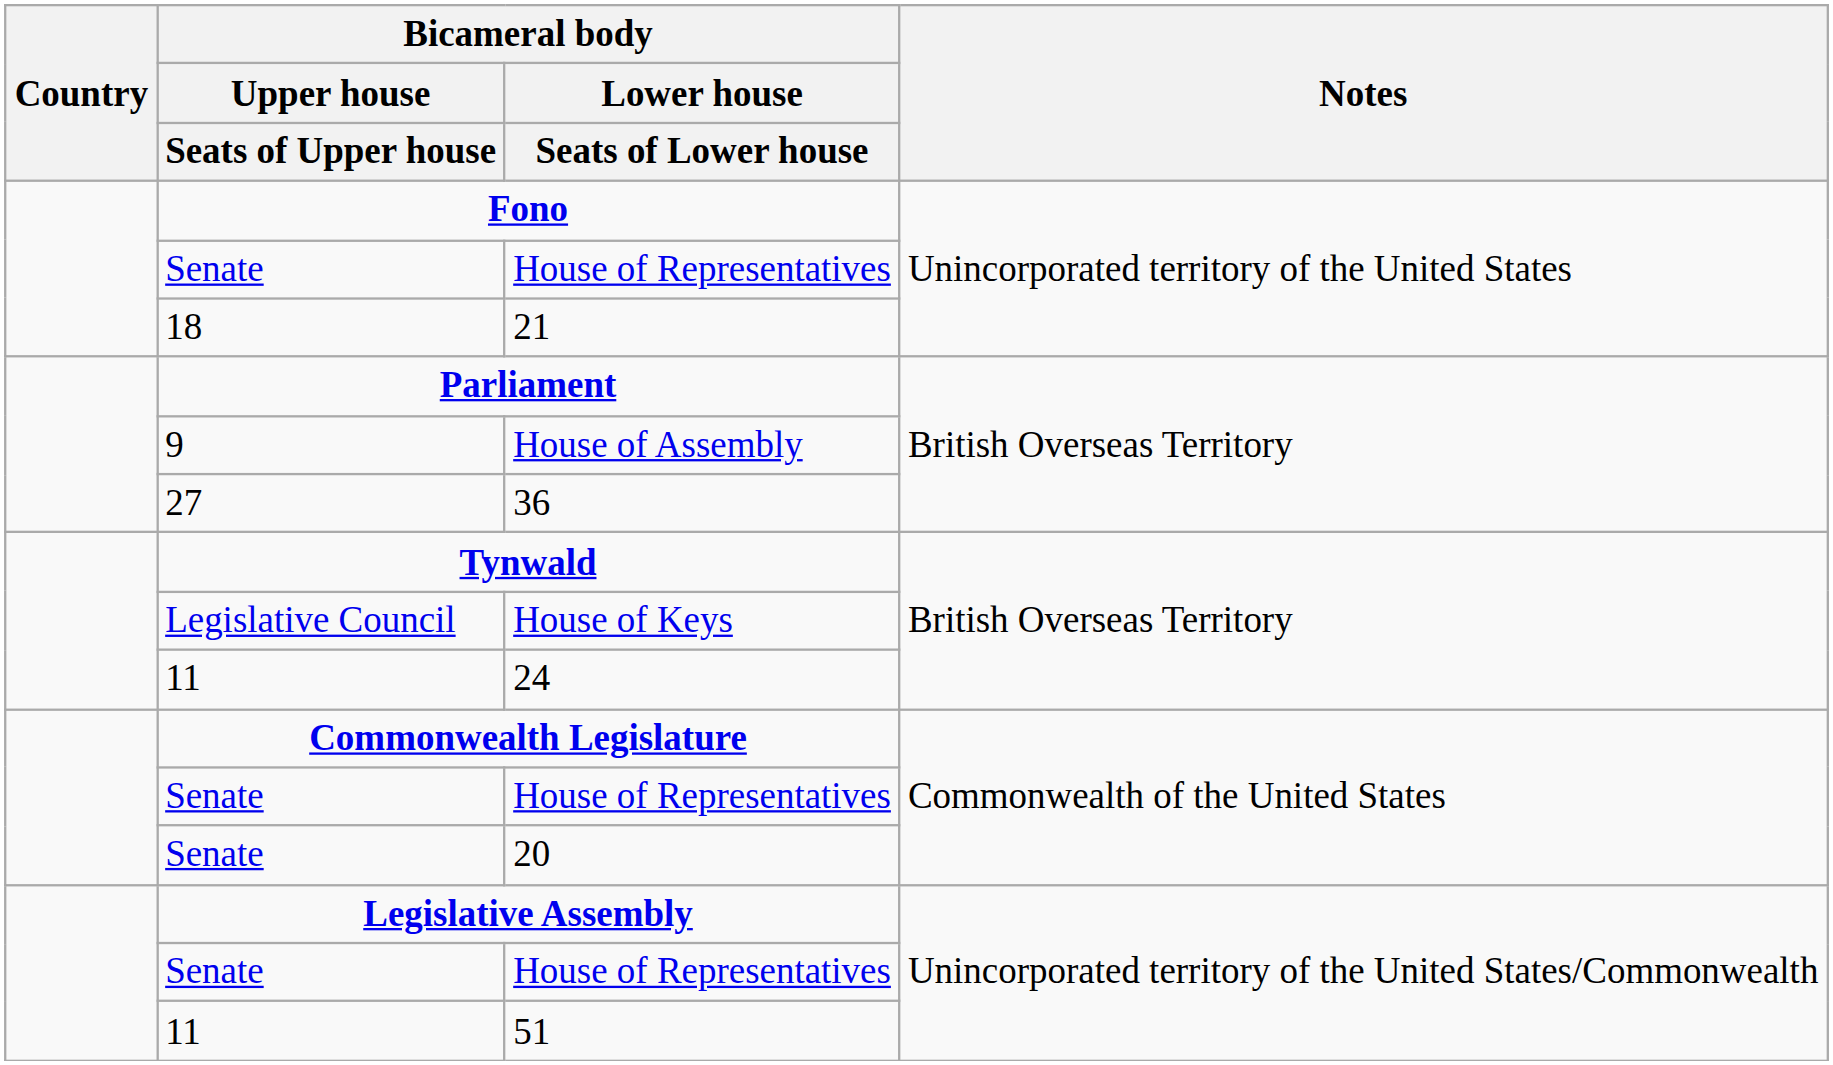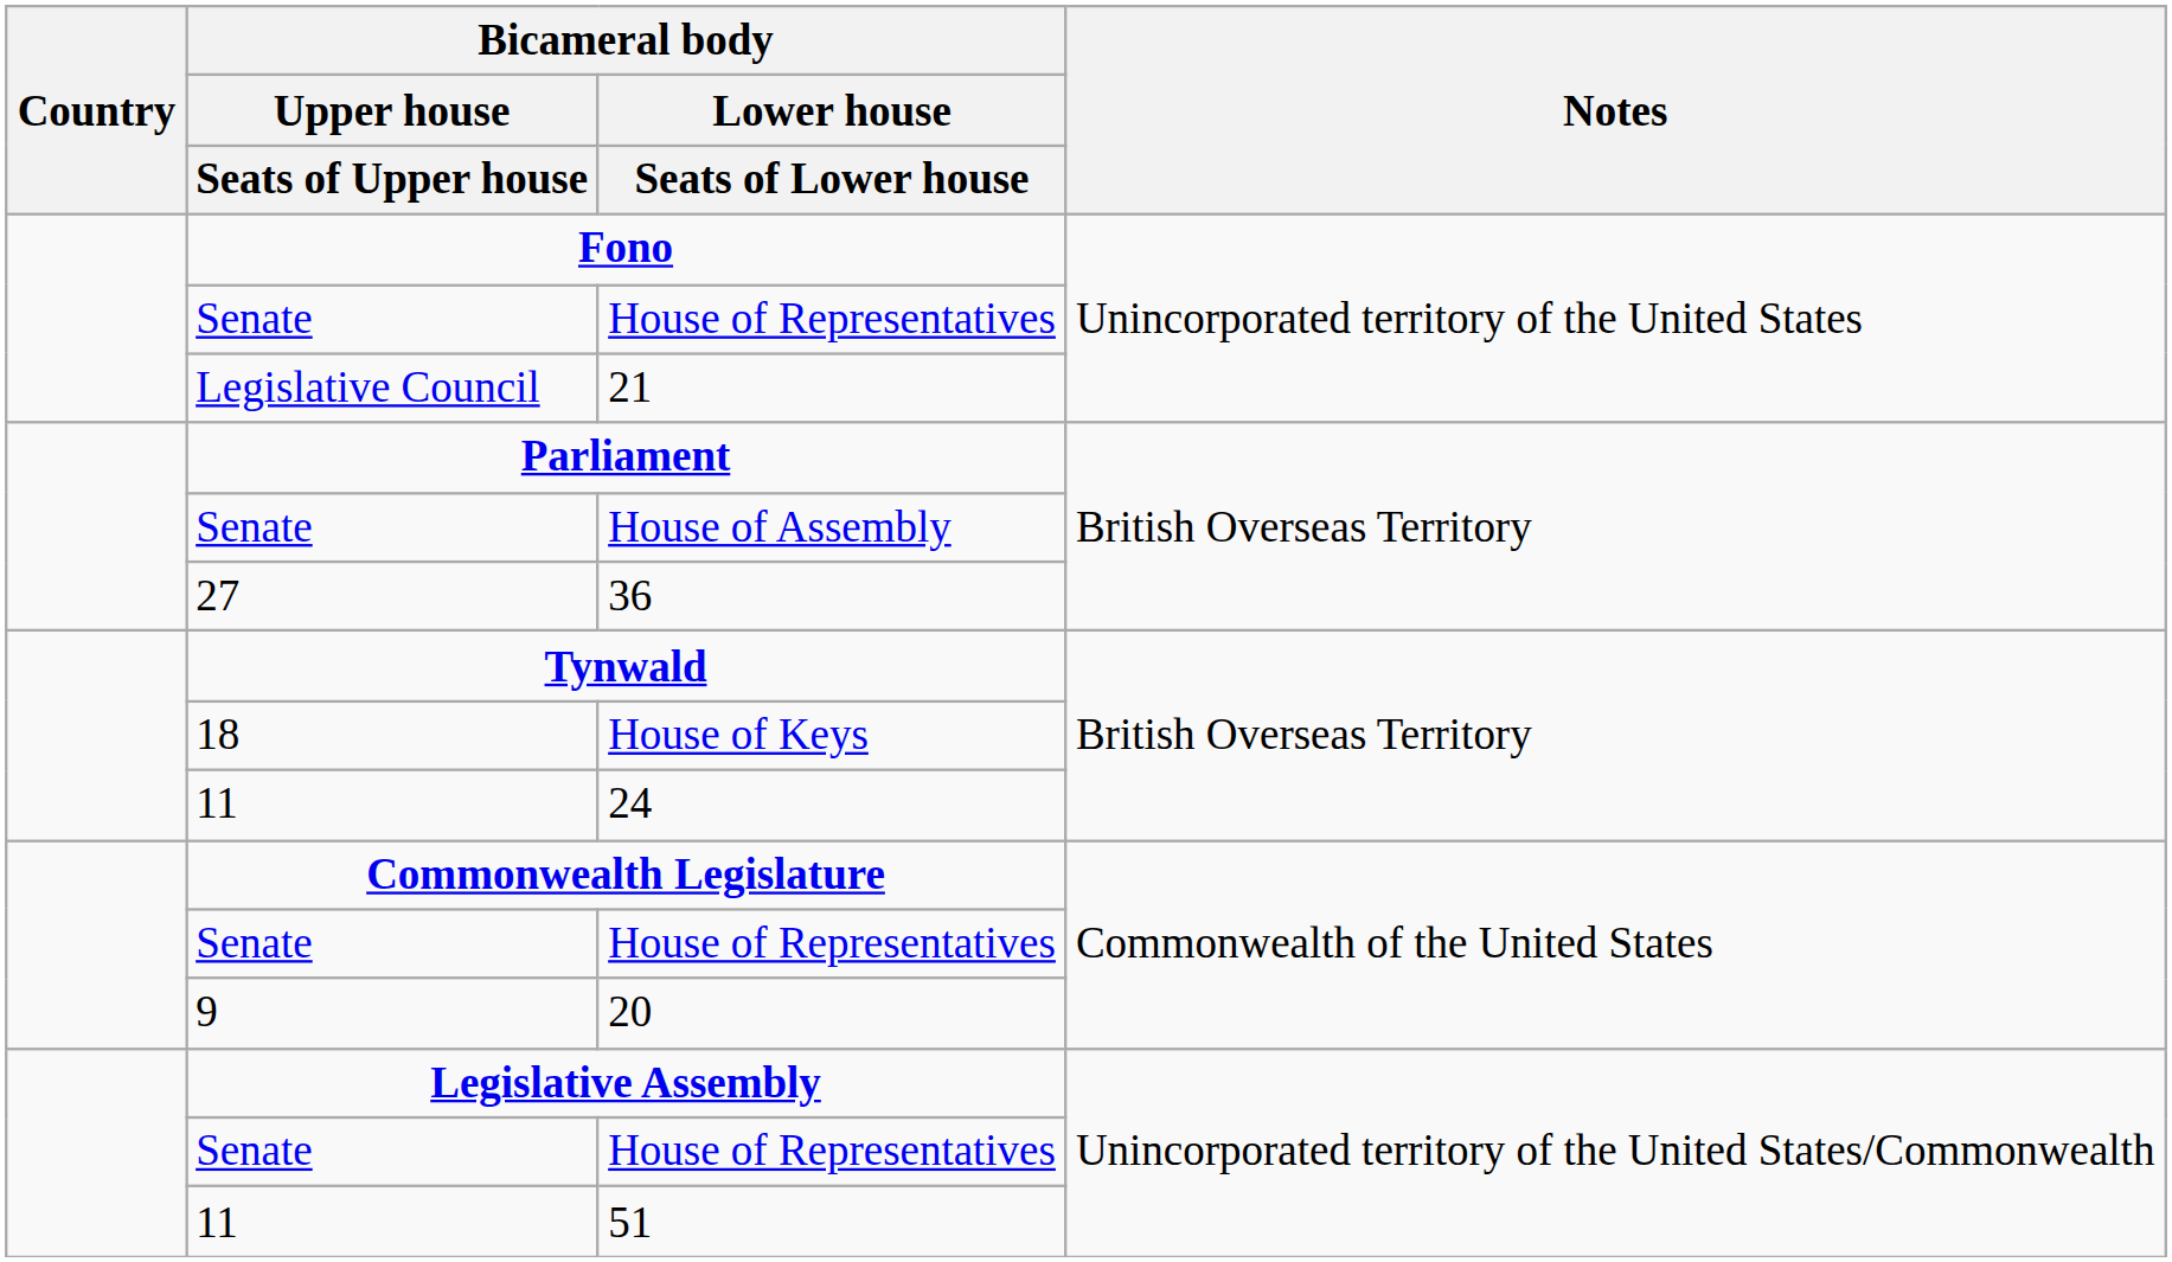 <table class="wikitable sortable" style="margin:auto;">
 <tr>
 <th rowspan=3>Country</th>
 <th colspan=2>Bicameral body</th>
 <th rowspan=3>Notes</th>
 </tr>
 <tr>
 <th>Upper house</th>
 <th>Lower house</th>
 </tr>
 <tr>
 <th>Seats of Upper house</th>
 <th>Seats of Lower house</th>
 </tr>
 <tr>
 <td rowspan=3></td>
 <td colspan="2" style="text-align:center;"><strong><a href='#'>Fono</a></strong></td>
 <td rowspan=3>Unincorporated territory of the United States</td>
 </tr>
 <tr>
 <td><a href='#'>Senate</a></td>
 <td><a href='#'>House of Representatives</a></td>
 </tr>
 <tr>
-<td>18</td>
+<td><a href='#'>Legislative Council</a></td>
 <td>21</td>
 </tr>
 <tr>
 <td rowspan=3></td>
 <td colspan="2" style="text-align:center;"><strong><a href='#'>Parliament</a></strong></td>
 <td rowspan=3>British Overseas Territory</td>
 </tr>
 <tr>
-<td>9</td>
+<td><a href='#'>Senate</a></td>
 <td><a href='#'>House of Assembly</a></td>
 </tr>
 <tr>
 <td>27</td>
 <td>36</td>
 </tr>
 <tr>
 <td rowspan=3></td>
 <td colspan="2" style="text-align:center;"><strong><a href='#'>Tynwald</a></strong></td>
 <td rowspan=3>British Overseas Territory</td>
 </tr>
 <tr>
-<td><a href='#'>Legislative Council</a></td>
+<td>18</td>
 <td><a href='#'>House of Keys</a></td>
 </tr>
 <tr>
 <td>11</td>
 <td>24</td>
 </tr>
 <tr>
 <td rowspan=3></td>
 <td colspan="2" style="text-align:center;"><strong><a href='#'>Commonwealth Legislature</a></strong></td>
 <td rowspan=3>Commonwealth of the United States</td>
 </tr>
 <tr>
 <td><a href='#'>Senate</a></td>
 <td><a href='#'>House of Representatives</a></td>
 </tr>
 <tr>
-<td><a href='#'>Senate</a></td>
+<td>9</td>
 <td>20</td>
 </tr>
 <tr>
 <td rowspan=3></td>
 <td colspan="2" style="text-align:center;"><strong><a href='#'>Legislative Assembly</a></strong></td>
 <td rowspan=3>Unincorporated territory of the United States/Commonwealth</td>
 </tr>
 <tr>
 <td><a href='#'>Senate</a></td>
 <td><a href='#'>House of Representatives</a></td>
 </tr>
 <tr>
 <td>11</td>
 <td>51</td>
 </tr>
 </table>
